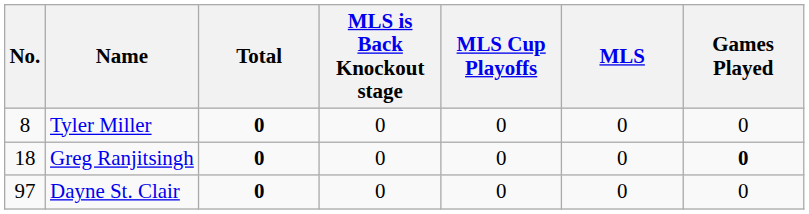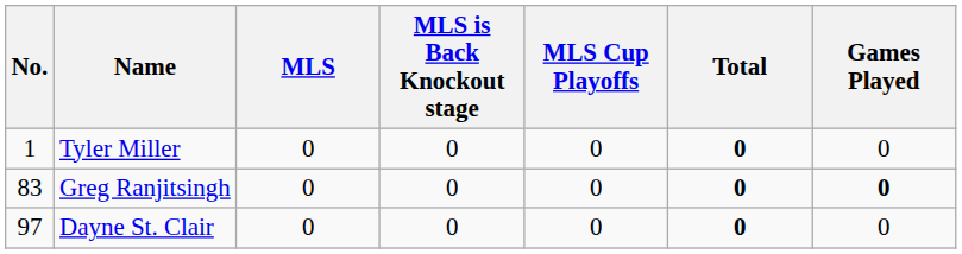 <table class="wikitable sortable" style="text-align: center;">
 <tr>
 <th rowspan=1>No.</th>
 <th rowspan=1>Name</th>
-<th style="width:85px;"><strong>Total</strong></th>
+<th style="width:85px;"><a href='#'>MLS</a></th>
 <th style="width:85px;"><a href='#'>MLS is Back</a><br>Knockout stage</th>
 <th style="width:85px;"><a href='#'>MLS Cup Playoffs</a></th>
-<th style="width:85px;"><a href='#'>MLS</a></th>
+<th style="width:85px;"><strong>Total</strong></th>
 <th style="width:85px;"><strong>Games Played</strong></th>
 </tr>
 <tr>
-<td>8</td>
+<td>1</td>
 <td align=left> <a href='#'>Tyler Miller</a></td>
-<td><strong>0</strong></td>
 <td>0</td>
 <td>0</td>
 <td>0</td>
+<td><strong>0</strong></td>
 <td>0</td>
 </tr>
 <tr>
-<td>18</td>
+<td>83</td>
 <td align=left> <a href='#'>Greg Ranjitsingh</a></td>
-<td><strong>0</strong></td>
 <td>0</td>
 <td>0</td>
 <td>0</td>
+<td><strong>0</strong></td>
 <td><strong>0</strong></td>
 </tr>
 <tr>
 <td>97</td>
 <td align=left> <a href='#'>Dayne St. Clair</a></td>
-<td><strong>0</strong></td>
 <td>0</td>
 <td>0</td>
 <td>0</td>
+<td><strong>0</strong></td>
 <td>0</td>
 </tr>
 </table>
